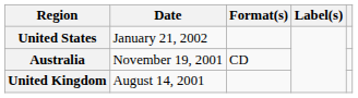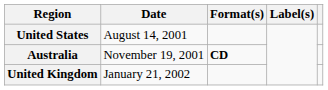 <table class="wikitable plainrowheaders">
 <tr>
 <th scope="col">Region</th>
 <th scope="col">Date</th>
 <th scope="col">Format(s)</th>
 <th scope="col">Label(s)</th>
 <th scope="col"></th>
 </tr>
 <tr>
 <th scope="row">United States</th>
-<td>January 21, 2002</td>
+<td>August 14, 2001</td>
 <td></td>
 <td rowspan="3"></td>
 <td></td>
 </tr>
 <tr>
 <th scope="row">Australia</th>
 <td>November 19, 2001</td>
-<td>CD</td>
+<td><strong>CD</strong></td>
 <td></td>
 </tr>
 <tr>
 <th scope="row">United Kingdom</th>
-<td>August 14, 2001</td>
+<td>January 21, 2002</td>
 <td></td>
 <td></td>
 </tr>
 </table>
